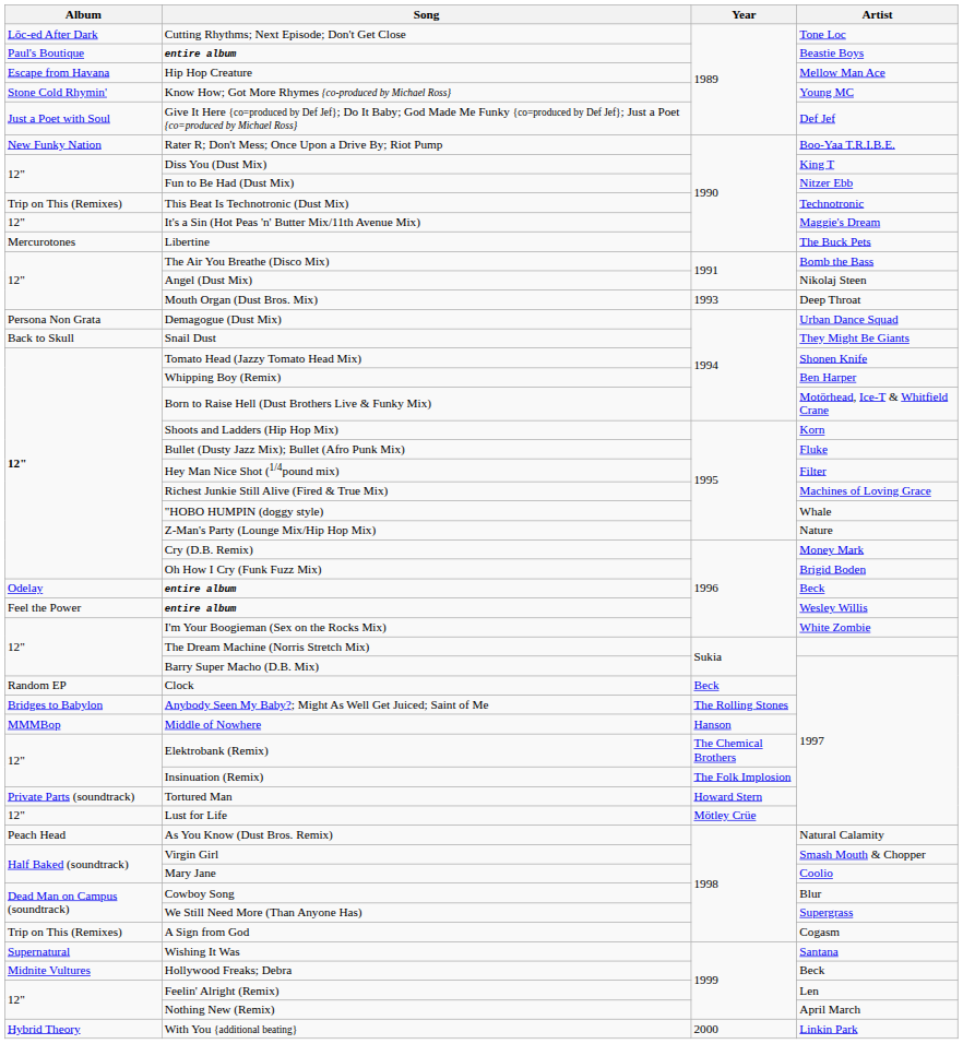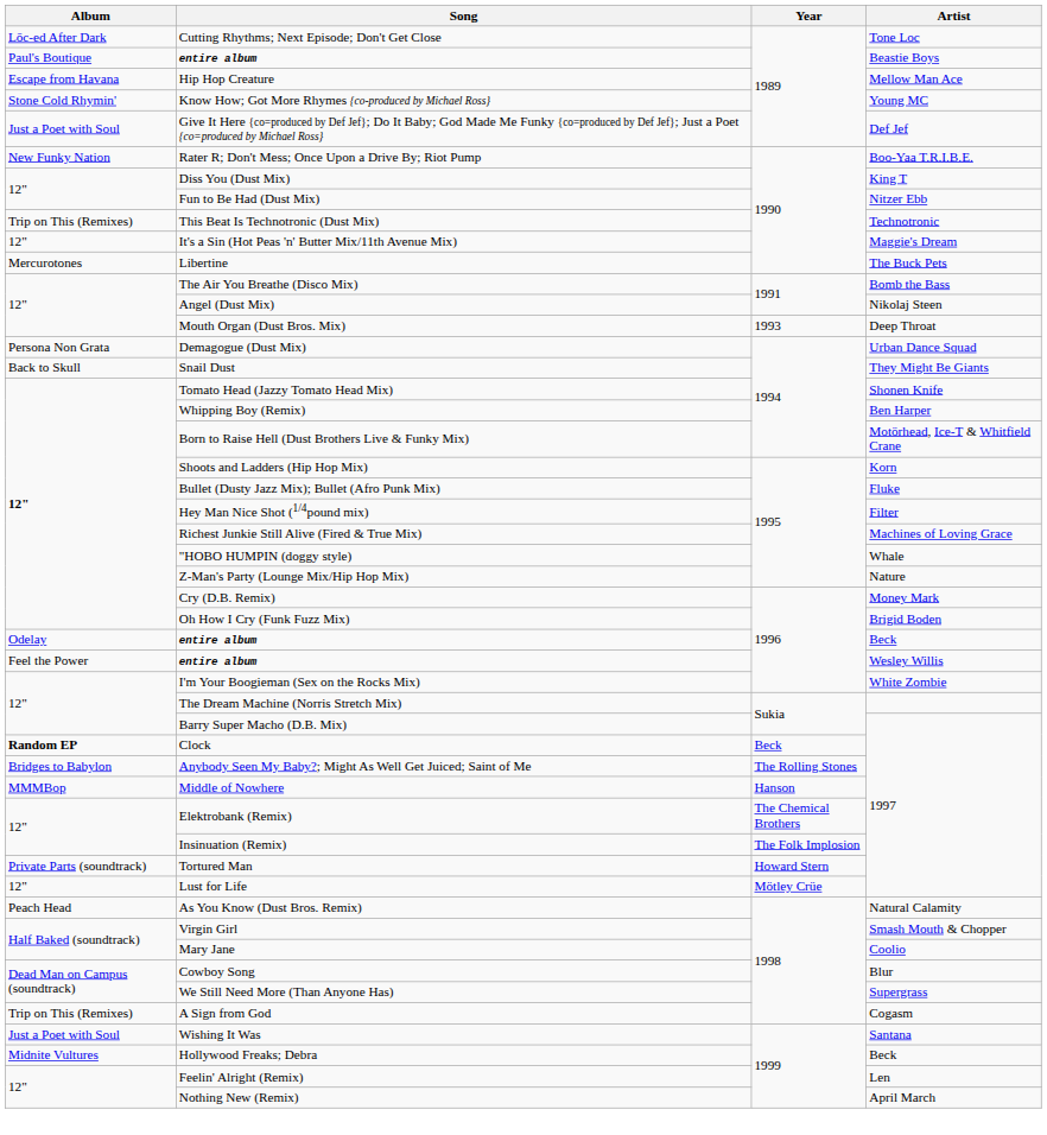 <table class="wikitable">
 <tr>
 <th>Album</th>
 <th>Song</th>
 <th>Year</th>
 <th>Artist</th>
 </tr>
 <tr>
 <td><a href='#'>Lōc-ed After Dark</a></td>
 <td>Cutting Rhythms; Next Episode; Don't Get Close</td>
 <td rowspan="5">1989</td>
 <td><a href='#'>Tone Loc</a></td>
 </tr>
 <tr>
 <td><a href='#'>Paul's Boutique</a></td>
 <td><code><strong><em>entire album</em></strong></code></td>
 <td><a href='#'>Beastie Boys</a></td>
 </tr>
 <tr>
 <td><a href='#'>Escape from Havana</a></td>
 <td>Hip Hop Creature</td>
 <td><a href='#'>Mellow Man Ace</a></td>
 </tr>
 <tr>
 <td><a href='#'>Stone Cold Rhymin'</a></td>
 <td>Know How; Got More Rhymes <small><em>{co-produced by Michael Ross}</em></small></td>
 <td><a href='#'>Young MC</a></td>
 </tr>
 <tr>
 <td><a href='#'>Just a Poet with Soul</a></td>
 <td>Give It Here <small>{co=produced by Def Jef}</small>; Do It Baby; God Made Me Funky <small>{co=produced by Def Jef}</small>; Just a Poet <small><em>{co=produced by Michael Ross}</em></small></td>
 <td><a href='#'>Def Jef</a></td>
 </tr>
 <tr>
 <td><a href='#'>New Funky Nation</a></td>
 <td>Rater R; Don't Mess; Once Upon a Drive By; Riot Pump</td>
 <td rowspan="6">1990</td>
 <td><a href='#'>Boo-Yaa T.R.I.B.E.</a></td>
 </tr>
 <tr>
 <td rowspan="2">12"</td>
 <td>Diss You (Dust Mix)</td>
 <td><a href='#'>King T</a></td>
 </tr>
 <tr>
 <td>Fun to Be Had (Dust Mix)</td>
 <td><a href='#'>Nitzer Ebb</a></td>
 </tr>
 <tr>
 <td>Trip on This (Remixes)</td>
 <td>This Beat Is Technotronic (Dust Mix)</td>
 <td><a href='#'>Technotronic</a></td>
 </tr>
 <tr>
 <td>12"</td>
 <td>It's a Sin (Hot Peas 'n' Butter Mix/11th Avenue Mix)</td>
 <td><a href='#'>Maggie's Dream</a></td>
 </tr>
 <tr>
 <td>Mercurotones</td>
 <td>Libertine</td>
 <td><a href='#'>The Buck Pets</a></td>
 </tr>
 <tr>
 <td rowspan="3">12"</td>
 <td>The Air You Breathe (Disco Mix)</td>
 <td rowspan="2">1991</td>
 <td><a href='#'>Bomb the Bass</a></td>
 </tr>
 <tr>
 <td>Angel (Dust Mix)</td>
 <td>Nikolaj Steen</td>
 </tr>
 <tr>
 <td>Mouth Organ (Dust Bros. Mix)</td>
 <td>1993</td>
 <td>Deep Throat</td>
 </tr>
 <tr>
 <td>Persona Non Grata</td>
 <td>Demagogue (Dust Mix)</td>
 <td rowspan="5">1994</td>
 <td><a href='#'>Urban Dance Squad</a></td>
 </tr>
 <tr>
 <td>Back to Skull</td>
 <td>Snail Dust</td>
 <td><a href='#'>They Might Be Giants</a></td>
 </tr>
 <tr>
 <td rowspan="11"><strong>12"</strong></td>
 <td>Tomato Head (Jazzy Tomato Head Mix)</td>
 <td><a href='#'>Shonen Knife</a></td>
 </tr>
 <tr>
 <td>Whipping Boy (Remix)</td>
 <td><a href='#'>Ben Harper</a></td>
 </tr>
 <tr>
 <td>Born to Raise Hell (Dust Brothers Live & Funky Mix)</td>
 <td><a href='#'>Motörhead</a>, <a href='#'>Ice-T</a> & <a href='#'>Whitfield Crane</a></td>
 </tr>
 <tr>
 <td>Shoots and Ladders (Hip Hop Mix)</td>
 <td rowspan="6">1995</td>
 <td><a href='#'>Korn</a></td>
 </tr>
 <tr>
 <td>Bullet (Dusty Jazz Mix); Bullet (Afro Punk Mix)</td>
 <td><a href='#'>Fluke</a></td>
 </tr>
 <tr>
 <td>Hey Man Nice Shot (<sup>1/4</sup>pound mix)</td>
 <td><a href='#'>Filter</a></td>
 </tr>
 <tr>
 <td>Richest Junkie Still Alive (Fired & True Mix)</td>
 <td><a href='#'>Machines of Loving Grace</a></td>
 </tr>
 <tr>
 <td>"HOBO HUMPIN (doggy style)</td>
 <td>Whale</td>
 </tr>
 <tr>
 <td>Z-Man's Party (Lounge Mix/Hip Hop Mix)</td>
 <td>Nature</td>
 </tr>
 <tr>
 <td>Cry (D.B. Remix)</td>
 <td rowspan="5">1996</td>
 <td><a href='#'>Money Mark</a></td>
 </tr>
 <tr>
 <td>Oh How I Cry (Funk Fuzz Mix)</td>
 <td><a href='#'>Brigid Boden</a></td>
 </tr>
 <tr>
 <td><a href='#'>Odelay</a></td>
 <td><code><strong><em>entire album</em></strong></code></td>
 <td><a href='#'>Beck</a></td>
 </tr>
 <tr>
 <td>Feel the Power</td>
 <td><code><strong><em>entire album</em></strong></code></td>
 <td><a href='#'>Wesley Willis</a></td>
 </tr>
 <tr>
 <td rowspan="3">12"</td>
 <td>I'm Your Boogieman (Sex on the Rocks Mix)</td>
 <td><a href='#'>White Zombie</a></td>
 </tr>
 <tr>
 <td>The Dream Machine (Norris Stretch Mix)</td>
 <td rowspan="2">Sukia</td>
 </tr>
 <tr>
 <td>Barry Super Macho (D.B. Mix)</td>
 <td rowspan="8">1997</td>
 </tr>
 <tr>
-<td>Random EP</td>
+<td><strong>Random EP</strong></td>
 <td>Clock</td>
 <td><a href='#'>Beck</a></td>
 </tr>
 <tr>
 <td><a href='#'>Bridges to Babylon</a></td>
 <td><a href='#'>Anybody Seen My Baby?</a>; Might As Well Get Juiced; Saint of Me</td>
 <td><a href='#'>The Rolling Stones</a></td>
 </tr>
 <tr>
 <td><a href='#'>MMMBop</a></td>
 <td><a href='#'>Middle of Nowhere</a></td>
 <td><a href='#'>Hanson</a></td>
 </tr>
 <tr>
 <td rowspan="2">12"</td>
 <td>Elektrobank (Remix)</td>
 <td><a href='#'>The Chemical Brothers</a></td>
 </tr>
 <tr>
 <td>Insinuation (Remix)</td>
 <td><a href='#'>The Folk Implosion</a></td>
 </tr>
 <tr>
 <td><a href='#'>Private Parts</a> (soundtrack)</td>
 <td>Tortured Man</td>
 <td><a href='#'>Howard Stern</a></td>
 </tr>
 <tr>
 <td>12"</td>
 <td>Lust for Life</td>
 <td><a href='#'>Mötley Crüe</a></td>
 </tr>
 <tr>
 <td>Peach Head</td>
 <td>As You Know (Dust Bros. Remix)</td>
 <td rowspan="6">1998</td>
 <td>Natural Calamity</td>
 </tr>
 <tr>
 <td rowspan="2"><a href='#'>Half Baked</a> (soundtrack)</td>
 <td>Virgin Girl</td>
 <td><a href='#'>Smash Mouth</a> & Chopper</td>
 </tr>
 <tr>
 <td>Mary Jane</td>
 <td><a href='#'>Coolio</a></td>
 </tr>
 <tr>
 <td rowspan="2"><a href='#'>Dead Man on Campus</a> (soundtrack)</td>
 <td>Cowboy Song</td>
 <td>Blur</td>
 </tr>
 <tr>
 <td>We Still Need More (Than Anyone Has)</td>
 <td><a href='#'>Supergrass</a></td>
 </tr>
 <tr>
 <td>Trip on This (Remixes)</td>
 <td>A Sign from God</td>
 <td>Cogasm</td>
 </tr>
 <tr>
-<td><a href='#'>Supernatural</a></td>
+<td><a href='#'>Just a Poet with Soul</a></td>
 <td>Wishing It Was</td>
 <td rowspan="4">1999</td>
 <td><a href='#'>Santana</a></td>
 </tr>
 <tr>
 <td><a href='#'>Midnite Vultures</a></td>
 <td>Hollywood Freaks; Debra</td>
 <td>Beck</td>
 </tr>
 <tr>
 <td rowspan="2">12"</td>
 <td>Feelin' Alright (Remix)</td>
 <td>Len</td>
 </tr>
 <tr>
 <td>Nothing New (Remix)</td>
 <td>April March</td>
 </tr>
-<tr>
-<td><a href='#'>Hybrid Theory</a></td>
-<td>With You <small>{additional beating}</small></td>
-<td>2000</td>
-<td><a href='#'>Linkin Park</a></td>
-</tr>
 </table>
